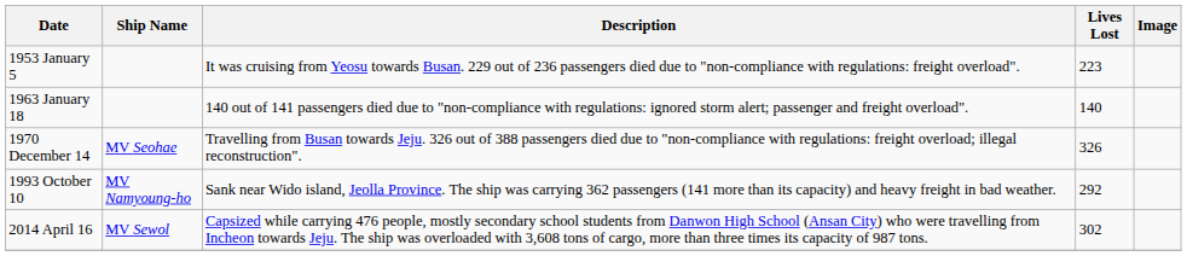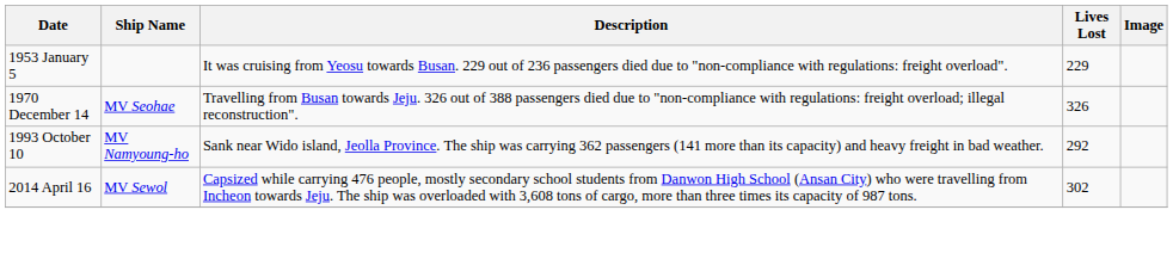 <table class="wikitable sortable">
 <tr>
 <th>Date</th>
 <th>Ship Name</th>
 <th class="unsortable">Description</th>
 <th>Lives Lost</th>
 <th class="unsortable">Image</th>
 </tr>
 <tr>
 <td>1953 January 5</td>
 <td></td>
 <td>It was cruising from <a href='#'>Yeosu</a> towards <a href='#'>Busan</a>. 229 out of 236 passengers died due to "non-compliance with regulations: freight overload".</td>
-<td>223</td>
-<td></td>
-</tr>
-<tr>
-<td>1963 January 18</td>
-<td></td>
-<td>140 out of 141 passengers died due to "non-compliance with regulations: ignored storm alert; passenger and freight overload".</td>
-<td>140</td>
+<td>229</td>
 <td></td>
 </tr>
 <tr>
 <td>1970 December 14</td>
 <td><a href='#'>MV <em>Seohae</em></a></td>
 <td>Travelling from <a href='#'>Busan</a> towards <a href='#'>Jeju</a>. 326 out of 388 passengers died due to "non-compliance with regulations: freight overload; illegal reconstruction".</td>
 <td>326</td>
 <td></td>
 </tr>
 <tr>
 <td>1993 October 10</td>
 <td><a href='#'>MV <em>Namyoung-ho</em></a></td>
 <td>Sank near Wido island, <a href='#'>Jeolla Province</a>. The ship was carrying 362 passengers (141 more than its capacity) and heavy freight in bad weather.</td>
 <td>292</td>
 <td></td>
 </tr>
 <tr>
 <td>2014 April 16</td>
 <td><a href='#'>MV <em>Sewol</em></a></td>
 <td><a href='#'>Capsized</a> while carrying 476 people, mostly secondary school students from <a href='#'>Danwon High School</a> (<a href='#'>Ansan City</a>) who were travelling from <a href='#'>Incheon</a> towards <a href='#'>Jeju</a>. The ship was overloaded with 3,608 tons of cargo, more than three times its capacity of 987 tons.</td>
 <td>302</td>
 <td></td>
 </tr>
 <tr>
 </tr>
 </table>
